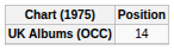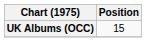 <table class="wikitable plainrowheaders" style="text-align:center;">
 <tr>
 <th scope="col">Chart (1975)</th>
 <th scope="col">Position</th>
 </tr>
 <tr>
 <th scope="row">UK Albums (OCC)</th>
-<td>14</td>
+<td>15</td>
 </tr>
 <tr>
 </tr>
 </table>
